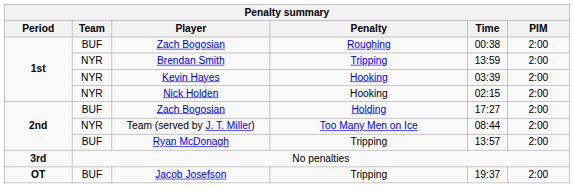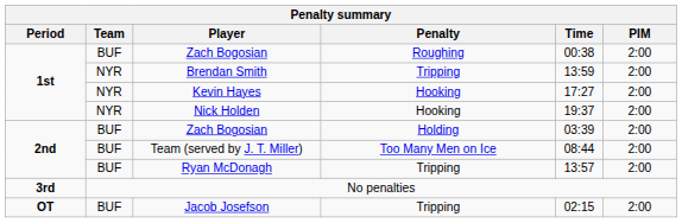 <table style="width:100%;" class="wikitable">
 <tr>
 <th colspan=6>Penalty summary</th>
 </tr>
 <tr>
 <th style="width:12%;">Period</th>
 <th style="width:7%;">Team</th>
 <th style="width:28%;">Player</th>
 <th style="width:35%;">Penalty</th>
 <th style="width:7%;">Time</th>
 <th style="width:11%;">PIM</th>
 </tr>
 <tr>
 <td style="text-align:center;" rowspan="4"><strong>1st</strong></td>
 <td align=center>BUF</td>
 <td align=center><a href='#'>Zach Bogosian</a></td>
 <td align=center><a href='#'>Roughing</a></td>
 <td align=center>00:38</td>
 <td align=center>2:00</td>
 </tr>
 <tr>
 <td align=center>NYR</td>
 <td align=center><a href='#'>Brendan Smith</a></td>
 <td align=center><a href='#'>Tripping</a></td>
 <td align=center>13:59</td>
 <td align=center>2:00</td>
 </tr>
 <tr>
 <td align=center>NYR</td>
 <td align=center><a href='#'>Kevin Hayes</a></td>
 <td align=center><a href='#'>Hooking</a></td>
-<td align=center>03:39</td>
+<td align=center>17:27</td>
 <td align=center>2:00</td>
 </tr>
 <tr>
 <td align=center>NYR</td>
 <td align=center><a href='#'>Nick Holden</a></td>
 <td align=center>Hooking</td>
-<td align=center>02:15</td>
+<td align=center>19:37</td>
 <td align=center>2:00</td>
 </tr>
 <tr>
 <td style="text-align:center;" rowspan="3"><strong>2nd</strong></td>
 <td align=center>BUF</td>
 <td align=center><a href='#'>Zach Bogosian</a></td>
 <td align=center><a href='#'>Holding</a></td>
-<td align=center>17:27</td>
+<td align=center>03:39</td>
 <td align=center>2:00</td>
 </tr>
 <tr>
-<td align=center>NYR</td>
+<td align=center>BUF</td>
 <td align=center>Team (served by <a href='#'>J. T. Miller</a>)</td>
 <td align=center><a href='#'>Too Many Men on Ice</a></td>
 <td align=center>08:44</td>
 <td align=center>2:00</td>
 </tr>
 <tr>
 <td align=center>BUF</td>
 <td align=center><a href='#'>Ryan McDonagh</a></td>
 <td align=center>Tripping</td>
 <td align=center>13:57</td>
 <td align=center>2:00</td>
 </tr>
 <tr>
 <td style="text-align:center;"><strong>3rd</strong></td>
 <td colspan="5" align=center>No penalties</td>
 </tr>
 <tr>
 <td style="text-align:center;"><strong>OT</strong></td>
 <td align=center>BUF</td>
 <td align=center><a href='#'>Jacob Josefson</a></td>
 <td align=center>Tripping</td>
-<td align=center>19:37</td>
+<td align=center>02:15</td>
 <td align=center>2:00</td>
 </tr>
 </table>
